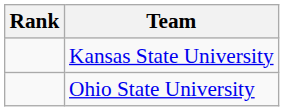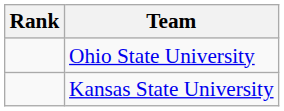 <table class="wikitable">
 <tr>
 <th>Rank</th>
 <th>Team</th>
 </tr>
 <tr>
 <td align=center></td>
-<td align="left"><a href='#'>Kansas State University</a></td>
+<td align="left"><a href='#'>Ohio State University</a></td>
 </tr>
 <tr>
 <td align=center></td>
-<td align="left"><a href='#'>Ohio State University</a></td>
+<td align="left"><a href='#'>Kansas State University</a></td>
 </tr>
 </table>
